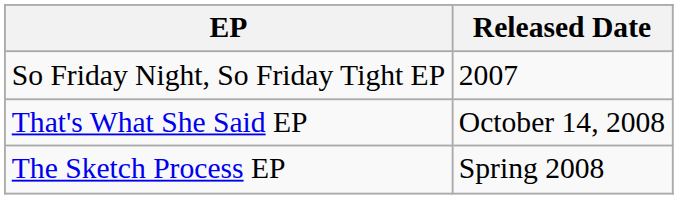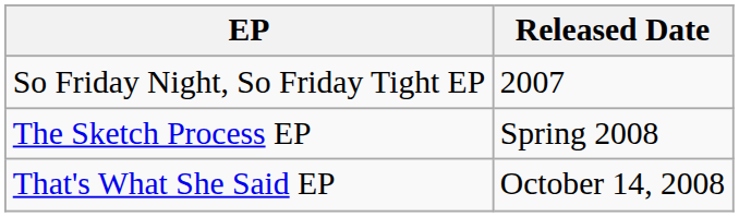 <table class="wikitable" border="1">
 <tr>
 <th>EP</th>
 <th>Released Date</th>
 </tr>
 <tr>
 <td>So Friday Night, So Friday Tight EP</td>
 <td>2007</td>
 </tr>
 <tr>
+<td><a href='#'>The Sketch Process</a> EP</td>
+<td>Spring 2008</td>
+</tr>
+<tr>
 <td><a href='#'>That's What She Said</a> EP</td>
 <td>October 14, 2008</td>
 </tr>
-<tr>
-<td><a href='#'>The Sketch Process</a> EP</td>
-<td>Spring 2008</td>
-</tr>
 </table>
